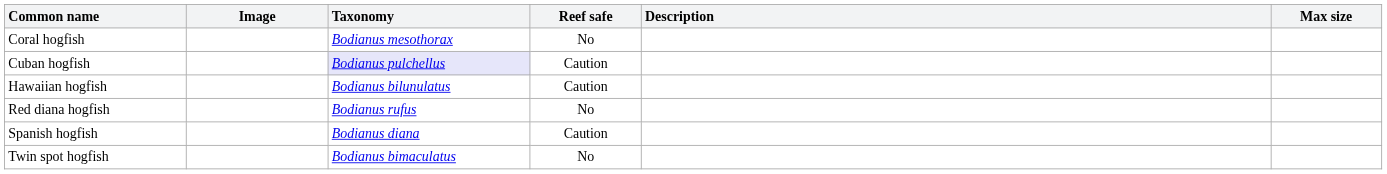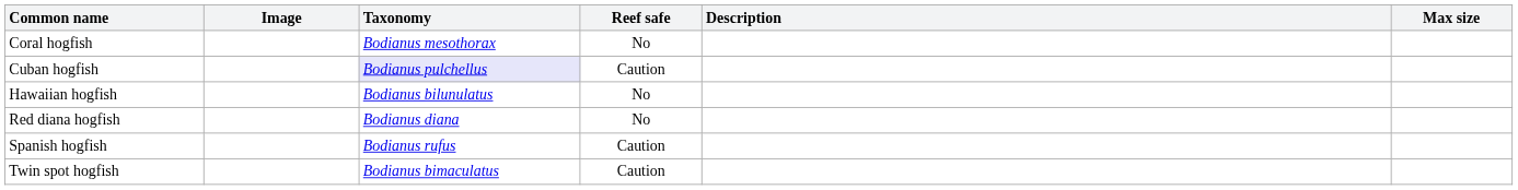 <table class="sortable collapsible" cellpadding="4" width="100%" border="1" style="border:1px solid #aaa; border-collapse:collapse">
 <tr>
 <th align="left" style="background:#F2F3F4" width="170px">Common name</th>
 <th style="background:#F2F3F4" width="130px" class="unsortable">Image</th>
 <th align="left" style="background:#F2F3F4" width="190px">Taxonomy</th>
 <th style="background:#F2F3F4" width="100px">Reef safe</th>
 <th align="left" style="background:#F2F3F4" width="610px" class="unsortable">Description</th>
 <th style="background:#F2F3F4" width="100px">Max size</th>
 </tr>
 <tr>
 <td>Coral hogfish</td>
 <td></td>
 <td><em><a href='#'>Bodianus mesothorax</a></em></td>
 <td align="center">No</td>
 <td></td>
 <td align="center"></td>
 </tr>
 <tr>
 <td>Cuban hogfish</td>
 <td></td>
 <td style="background: lavender;"><em><a href='#'>Bodianus pulchellus</a></em></td>
 <td align="center">Caution</td>
 <td></td>
 <td align="center"></td>
 </tr>
 <tr>
 <td>Hawaiian hogfish</td>
 <td></td>
 <td><em><a href='#'>Bodianus bilunulatus</a></em></td>
-<td align="center">Caution</td>
+<td align="center">No</td>
 <td></td>
 <td align="center"></td>
 </tr>
 <tr>
 <td>Red diana hogfish</td>
 <td></td>
-<td><em><a href='#'>Bodianus rufus</a></em></td>
+<td><em><a href='#'>Bodianus diana</a></em></td>
 <td align="center">No</td>
 <td></td>
 <td align="center"></td>
 </tr>
 <tr>
 <td>Spanish hogfish</td>
 <td></td>
-<td><em><a href='#'>Bodianus diana</a></em></td>
+<td><em><a href='#'>Bodianus rufus</a></em></td>
 <td align="center">Caution</td>
 <td></td>
 <td align="center"></td>
 </tr>
 <tr>
 <td>Twin spot hogfish</td>
 <td></td>
 <td><em><a href='#'>Bodianus bimaculatus</a></em></td>
-<td align="center">No</td>
+<td align="center">Caution</td>
 <td></td>
 <td align="center"></td>
 </tr>
 </table>
